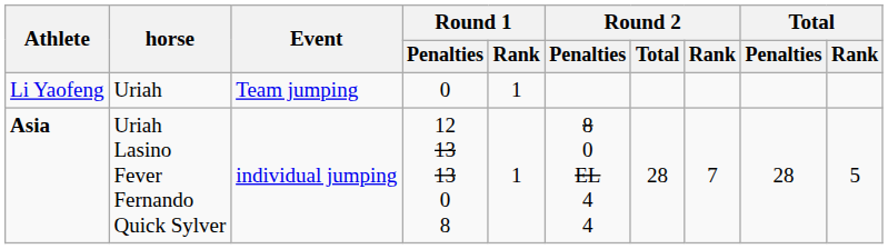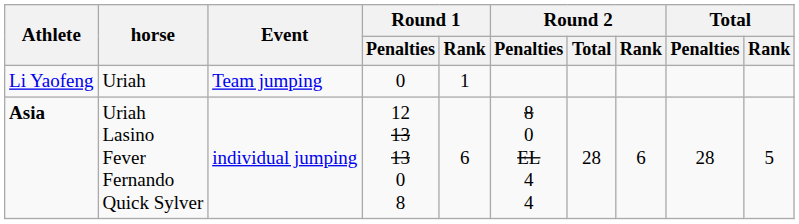 <table class="wikitable" border="1" style="font-size:90%">
 <tr>
 <th rowspan=2>Athlete</th>
 <th rowspan=2>horse</th>
 <th rowspan=2>Event</th>
 <th colspan=2>Round 1</th>
 <th colspan=3>Round 2</th>
 <th colspan=2>Total</th>
 </tr>
 <tr style="font-size:95%">
 <th>Penalties</th>
 <th>Rank</th>
 <th>Penalties</th>
 <th>Total</th>
 <th>Rank</th>
 <th>Penalties</th>
 <th>Rank</th>
 </tr>
 <tr align=center>
 <td align=left><a href='#'>Li Yaofeng</a></td>
 <td align=left>Uriah</td>
 <td align=left><a href='#'>Team jumping</a></td>
 <td>0</td>
 <td>1</td>
 <td></td>
 <td></td>
 <td></td>
 <td></td>
 <td></td>
 </tr>
 <tr align=center>
 <td align=left><strong>Asia</strong><br><br><br><br><br></td>
 <td align=left valign=bottom>Uriah<br>Lasino<br>Fever<br>Fernando<br>Quick Sylver</td>
 <td align=left><a href='#'>individual jumping</a></td>
 <td valign=bottom>12<br><s>13</s><br><s>13</s><br>0<br>8</td>
-<td>1</td>
+<td>6</td>
 <td valign=bottom><s>8</s><br>0<br><s>EL</s><br>4<br>4</td>
 <td>28</td>
-<td>7</td>
+<td>6</td>
 <td>28</td>
 <td>5</td>
 </tr>
 </table>
